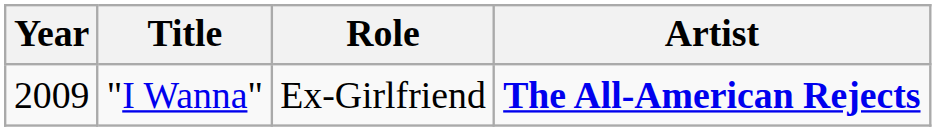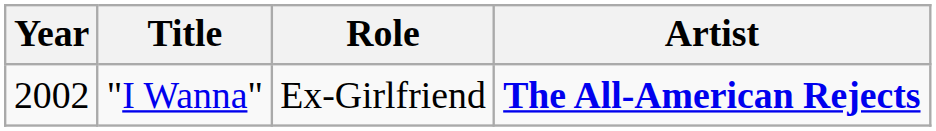 <table class="wikitable sortable">
 <tr>
 <th>Year</th>
 <th>Title</th>
 <th>Role</th>
 <th class="unsortable">Artist</th>
 </tr>
 <tr>
-<td>2009</td>
+<td>2002</td>
 <td>"<a href='#'>I Wanna</a>"</td>
 <td>Ex-Girlfriend</td>
 <td><strong><a href='#'>The All-American Rejects</a></strong></td>
 </tr>
 </table>
